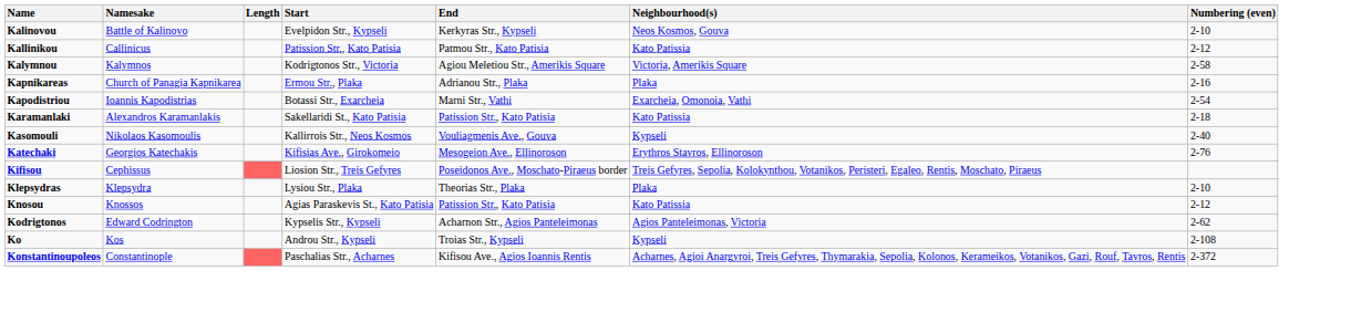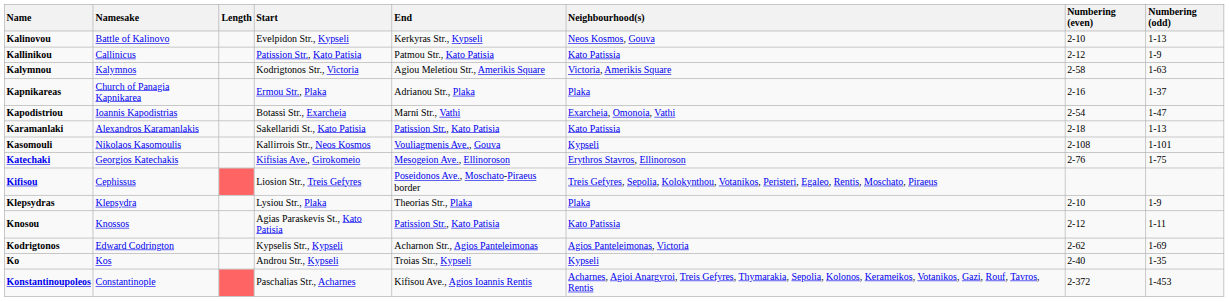 <table class="wikitable sortable">
 <tr>
 <th style="text-align:left;">Name</th>
 <th style="text-align:left;">Namesake</th>
 <th style="text-align:left;">Length</th>
 <th style="text-align:left;">Start</th>
 <th style="text-align:left;">End</th>
 <th style="text-align:left;">Neighbourhood(s)</th>
 <th style="text-align:left;">Numbering (even)</th>
+<th style="text-align:left;">Numbering (odd)</th>
 </tr>
 <tr class="sort">
 <td><strong>Kalinovou</strong><br></td>
 <td><a href='#'>Battle of Kalinovo</a></td>
 <td></td>
 <td>Evelpidon Str., <a href='#'>Kypseli</a></td>
 <td>Kerkyras Str., <a href='#'>Kypseli</a></td>
 <td><a href='#'>Neos Kosmos</a>, <a href='#'>Gouva</a></td>
 <td>2-10</td>
+<td>1-13</td>
 </tr>
 <tr>
 <td><strong>Kallinikou</strong><br></td>
 <td><a href='#'>Callinicus</a></td>
 <td></td>
 <td><a href='#'>Patission Str.</a>, <a href='#'>Kato Patisia</a></td>
 <td>Patmou Str., <a href='#'>Kato Patisia</a></td>
 <td><a href='#'>Kato Patissia</a></td>
 <td>2-12</td>
+<td>1-9</td>
 </tr>
 <tr>
 <td><strong>Kalymnou</strong><br></td>
 <td><a href='#'>Kalymnos</a></td>
 <td></td>
 <td>Kodrigtonos Str., <a href='#'>Victoria</a></td>
 <td>Agiou Meletiou Str., <a href='#'>Amerikis Square</a></td>
 <td><a href='#'>Victoria</a>, <a href='#'>Amerikis Square</a></td>
 <td>2-58</td>
+<td>1-63</td>
 </tr>
 <tr>
 <td><strong>Kapnikareas</strong><br></td>
 <td><a href='#'>Church of Panagia Kapnikarea</a></td>
 <td></td>
 <td><a href='#'>Ermou Str.</a>, <a href='#'>Plaka</a></td>
 <td>Adrianou Str., <a href='#'>Plaka</a></td>
 <td><a href='#'>Plaka</a></td>
 <td>2-16</td>
+<td>1-37</td>
 </tr>
 <tr>
 <td><strong>Kapodistriou</strong><br></td>
 <td><a href='#'>Ioannis Kapodistrias</a></td>
 <td></td>
 <td>Botassi Str., <a href='#'>Exarcheia</a></td>
 <td>Marni Str., <a href='#'>Vathi</a></td>
 <td><a href='#'>Exarcheia</a>, <a href='#'>Omonoia</a>, <a href='#'>Vathi</a></td>
 <td>2-54</td>
+<td>1-47</td>
 </tr>
 <tr>
 <td><strong>Karamanlaki</strong><br></td>
 <td><a href='#'>Alexandros Karamanlakis</a></td>
 <td></td>
 <td>Sakellaridi St., <a href='#'>Kato Patisia</a></td>
 <td><a href='#'>Patission Str.</a>, <a href='#'>Kato Patisia</a></td>
 <td><a href='#'>Kato Patissia</a></td>
 <td>2-18</td>
+<td>1-13</td>
 </tr>
 <tr>
 <td><strong>Kasomouli</strong><br></td>
 <td><a href='#'>Nikolaos Kasomoulis</a></td>
 <td></td>
 <td>Kallirrois Str., <a href='#'>Neos Kosmos</a></td>
 <td><a href='#'>Vouliagmenis Ave.</a>, <a href='#'>Gouva</a></td>
 <td><a href='#'>Kypseli</a></td>
-<td>2-40</td>
+<td>2-108</td>
+<td>1-101</td>
 </tr>
 <tr>
 <td><strong><a href='#'>Katechaki</a></strong><br></td>
 <td><a href='#'>Georgios Katechakis</a></td>
 <td></td>
 <td><a href='#'>Kifisias Ave.</a>, <a href='#'>Girokomeio</a></td>
 <td><a href='#'>Mesogeion Ave.</a>, <a href='#'>Ellinoroson</a></td>
 <td><a href='#'>Erythros Stavros</a>, <a href='#'>Ellinoroson</a></td>
 <td>2-76</td>
+<td>1-75</td>
 </tr>
 <tr>
 <td><strong><a href='#'>Kifisou</a></strong><br></td>
 <td><a href='#'>Cephissus</a></td>
 <td style="background:#ff6464;"></td>
 <td>Liosion Str., <a href='#'>Treis Gefyres</a></td>
 <td><a href='#'>Poseidonos Ave.</a>, <a href='#'>Moschato</a>-<a href='#'>Piraeus</a> border</td>
 <td><a href='#'>Treis Gefyres</a>, <a href='#'>Sepolia</a>, <a href='#'>Kolokynthou</a>, <a href='#'>Votanikos</a>, <a href='#'>Peristeri</a>, <a href='#'>Egaleo</a>, <a href='#'>Rentis</a>, <a href='#'>Moschato</a>, <a href='#'>Piraeus</a></td>
+<td></td>
 <td></td>
 </tr>
 <tr>
 <td><strong>Klepsydras</strong><br></td>
 <td><a href='#'>Klepsydra</a></td>
 <td></td>
 <td>Lysiou Str., <a href='#'>Plaka</a></td>
 <td>Theorias Str., <a href='#'>Plaka</a></td>
 <td><a href='#'>Plaka</a></td>
 <td>2-10</td>
+<td>1-9</td>
 </tr>
 <tr>
 <td><strong>Knosou</strong><br></td>
 <td><a href='#'>Knossos</a></td>
 <td></td>
 <td>Agias  Paraskevis St., <a href='#'>Kato Patisia</a></td>
 <td><a href='#'>Patission Str.</a>, <a href='#'>Kato Patisia</a></td>
 <td><a href='#'>Kato Patissia</a></td>
 <td>2-12</td>
+<td>1-11</td>
 </tr>
 <tr>
 <td><strong>Kodrigtonos</strong><br></td>
 <td><a href='#'>Edward Codrington</a></td>
 <td></td>
 <td>Kypselis Str., <a href='#'>Kypseli</a></td>
 <td>Acharnon Str., <a href='#'>Agios Panteleimonas</a></td>
 <td><a href='#'>Agios Panteleimonas</a>, <a href='#'>Victoria</a></td>
 <td>2-62</td>
+<td>1-69</td>
 </tr>
 <tr>
 <td><strong>Ko</strong><br></td>
 <td><a href='#'>Kos</a></td>
 <td></td>
 <td>Androu Str., <a href='#'>Kypseli</a></td>
 <td>Troias Str., <a href='#'>Kypseli</a></td>
 <td><a href='#'>Kypseli</a></td>
-<td>2-108</td>
+<td>2-40</td>
+<td>1-35</td>
 </tr>
 <tr>
 <td><strong><a href='#'>Konstantinoupoleos</a></strong><br></td>
 <td><a href='#'>Constantinople</a></td>
 <td style="background:#ff6464;"></td>
 <td>Paschalias Str., <a href='#'>Acharnes</a></td>
 <td>Kifisou Ave., <a href='#'>Agios Ioannis Rentis</a></td>
 <td><a href='#'>Acharnes</a>, <a href='#'>Agioi Anargyroi</a>, <a href='#'>Treis Gefyres</a>, <a href='#'>Thymarakia</a>, <a href='#'>Sepolia</a>, <a href='#'>Kolonos</a>, <a href='#'>Kerameikos</a>, <a href='#'>Votanikos</a>, <a href='#'>Gazi</a>, <a href='#'>Rouf</a>, <a href='#'>Tavros</a>, <a href='#'>Rentis</a></td>
 <td>2-372</td>
+<td>1-453</td>
 </tr>
 </table>
